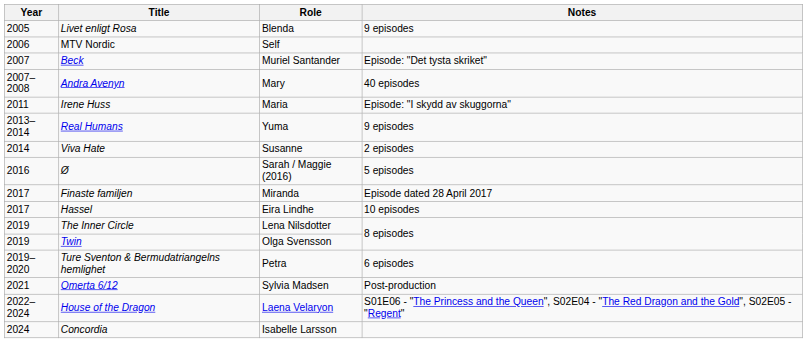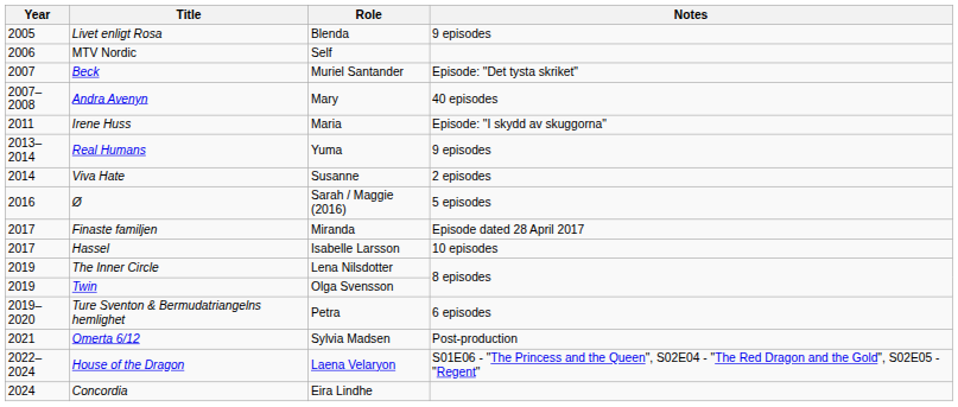 <table class="wikitable sortable">
 <tr>
 <th>Year</th>
 <th>Title</th>
 <th>Role</th>
 <th>Notes</th>
 </tr>
 <tr>
 <td>2005</td>
 <td><em>Livet enligt Rosa</em></td>
 <td>Blenda</td>
 <td>9 episodes</td>
 </tr>
 <tr>
 <td>2006</td>
 <td>MTV Nordic</td>
 <td>Self</td>
 <td></td>
 </tr>
 <tr>
 <td>2007</td>
 <td><a href='#'><em>Beck</em></a></td>
 <td>Muriel Santander</td>
 <td>Episode: "Det tysta skriket"</td>
 </tr>
 <tr>
 <td>2007–2008</td>
 <td><em><a href='#'>Andra Avenyn</a></em></td>
 <td>Mary</td>
 <td>40 episodes</td>
 </tr>
 <tr>
 <td>2011</td>
 <td><em>Irene Huss</em></td>
 <td>Maria</td>
 <td>Episode: "I skydd av skuggorna"</td>
 </tr>
 <tr>
 <td>2013–2014</td>
 <td><em><a href='#'>Real Humans</a></em></td>
 <td>Yuma</td>
 <td>9 episodes</td>
 </tr>
 <tr>
 <td>2014</td>
 <td><em>Viva Hate</em></td>
 <td>Susanne</td>
 <td>2 episodes</td>
 </tr>
 <tr>
 <td>2016</td>
 <td><em>Ø</em></td>
 <td>Sarah / Maggie (2016)</td>
 <td>5 episodes</td>
 </tr>
 <tr>
 <td>2017</td>
 <td><em>Finaste familjen</em></td>
 <td>Miranda</td>
 <td>Episode dated 28 April 2017</td>
 </tr>
 <tr>
 <td>2017</td>
 <td><em>Hassel</em></td>
-<td>Eira Lindhe</td>
+<td>Isabelle Larsson</td>
 <td>10 episodes</td>
 </tr>
 <tr>
 <td>2019</td>
 <td><em>The Inner Circle</em></td>
 <td>Lena Nilsdotter</td>
 <td rowspan="2">8 episodes</td>
 </tr>
 <tr>
 <td>2019</td>
 <td><a href='#'><em>Twin</em></a></td>
 <td>Olga Svensson</td>
 </tr>
 <tr>
 <td>2019–2020</td>
 <td><em>Ture Sventon & Bermudatriangelns hemlighet</em></td>
 <td>Petra</td>
 <td>6 episodes</td>
 </tr>
 <tr>
 <td>2021</td>
 <td><em><a href='#'>Omerta 6/12</a></em></td>
 <td>Sylvia Madsen</td>
 <td>Post-production</td>
 </tr>
 <tr>
 <td>2022–2024</td>
 <td><em><a href='#'>House of the Dragon</a></em></td>
 <td><a href='#'>Laena Velaryon</a></td>
 <td>S01E06 - "<a href='#'>The Princess and the Queen</a>", S02E04 - "<a href='#'>The Red Dragon and the Gold</a>", S02E05 - "<a href='#'>Regent</a>"</td>
 </tr>
 <tr>
 <td>2024</td>
 <td><em>Concordia</em></td>
-<td>Isabelle Larsson</td>
+<td>Eira Lindhe</td>
 <td></td>
 </tr>
 </table>
